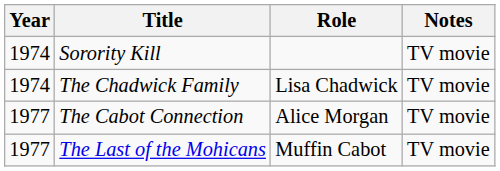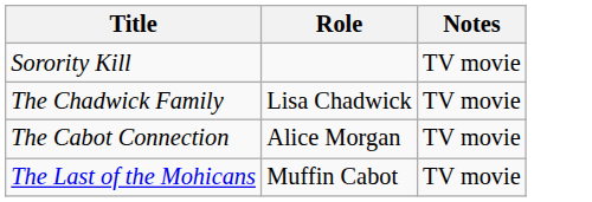 <table class="wikitable">
 <tr>
-<th>Year</th>
 <th>Title</th>
 <th>Role</th>
 <th>Notes</th>
 </tr>
 <tr>
-<td>1974</td>
 <td><em>Sorority Kill</em></td>
 <td></td>
 <td>TV movie</td>
 </tr>
 <tr>
-<td>1974</td>
 <td><em>The Chadwick Family</em></td>
 <td>Lisa Chadwick</td>
 <td>TV movie</td>
 </tr>
 <tr>
-<td>1977</td>
 <td><em>The Cabot Connection</em></td>
 <td>Alice Morgan</td>
 <td>TV movie</td>
 </tr>
 <tr>
-<td>1977</td>
 <td><em><a href='#'>The Last of the Mohicans</a></em></td>
 <td>Muffin Cabot</td>
 <td>TV movie</td>
 </tr>
 </table>
